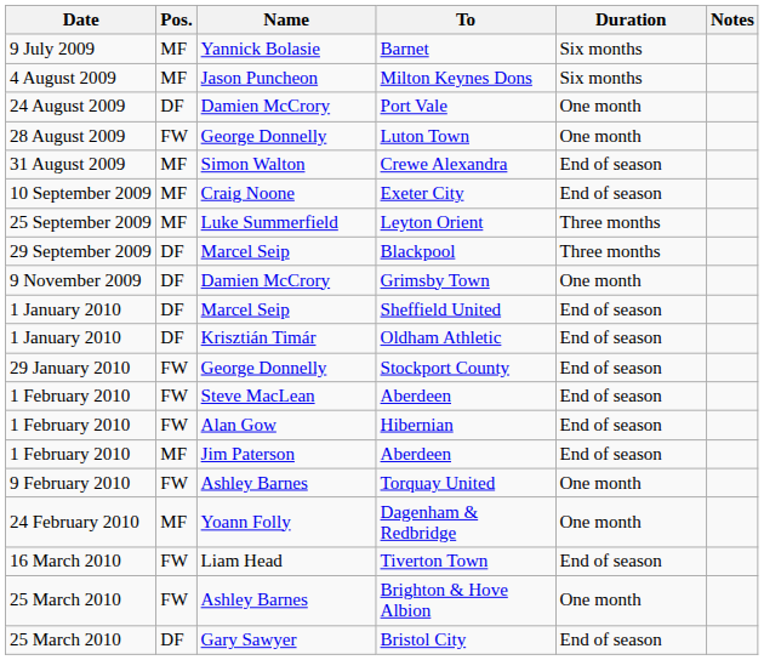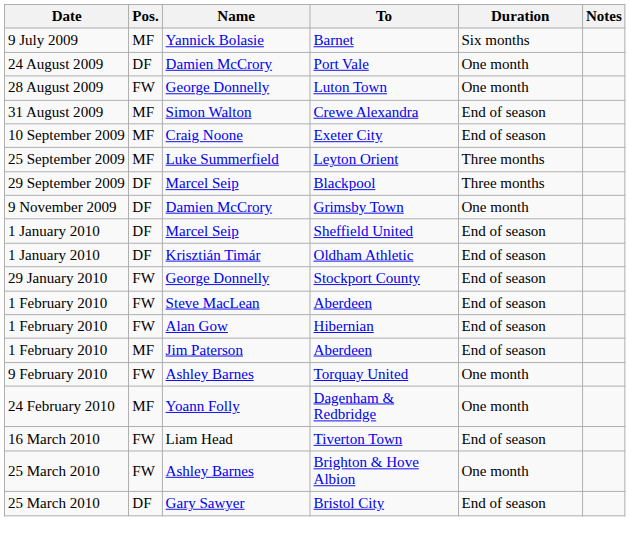 <table class="wikitable">
 <tr>
 <th width=125>Date</th>
 <th>Pos.</th>
 <th width=150>Name</th>
 <th width=150>To</th>
 <th width=125>Duration</th>
 <th>Notes</th>
 </tr>
 <tr>
 <td>9 July 2009</td>
 <td>MF</td>
 <td><a href='#'>Yannick Bolasie</a></td>
 <td><a href='#'>Barnet</a></td>
-<td>Six months</td>
-<td align=center></td>
-</tr>
-<tr>
-<td>4 August 2009</td>
-<td>MF</td>
-<td><a href='#'>Jason Puncheon</a></td>
-<td><a href='#'>Milton Keynes Dons</a></td>
 <td>Six months</td>
 <td align=center></td>
 </tr>
 <tr>
 <td>24 August 2009</td>
 <td>DF</td>
 <td><a href='#'>Damien McCrory</a></td>
 <td><a href='#'>Port Vale</a></td>
 <td>One month</td>
 <td align=center></td>
 </tr>
 <tr>
 <td>28 August 2009</td>
 <td>FW</td>
 <td><a href='#'>George Donnelly</a></td>
 <td><a href='#'>Luton Town</a></td>
 <td>One month</td>
 <td align=center></td>
 </tr>
 <tr>
 <td>31 August 2009</td>
 <td>MF</td>
 <td><a href='#'>Simon Walton</a></td>
 <td><a href='#'>Crewe Alexandra</a></td>
 <td>End of season</td>
 <td align=center></td>
 </tr>
 <tr>
 <td>10 September 2009</td>
 <td>MF</td>
 <td><a href='#'>Craig Noone</a></td>
 <td><a href='#'>Exeter City</a></td>
 <td>End of season</td>
 <td align=center></td>
 </tr>
 <tr>
 <td>25 September 2009</td>
 <td>MF</td>
 <td><a href='#'>Luke Summerfield</a></td>
 <td><a href='#'>Leyton Orient</a></td>
 <td>Three months</td>
 <td align=center></td>
 </tr>
 <tr>
 <td>29 September 2009</td>
 <td>DF</td>
 <td><a href='#'>Marcel Seip</a></td>
 <td><a href='#'>Blackpool</a></td>
 <td>Three months</td>
 <td align=center></td>
 </tr>
 <tr>
 <td>9 November 2009</td>
 <td>DF</td>
 <td><a href='#'>Damien McCrory</a></td>
 <td><a href='#'>Grimsby Town</a></td>
 <td>One month</td>
 <td align=center></td>
 </tr>
 <tr>
 <td>1 January 2010</td>
 <td>DF</td>
 <td><a href='#'>Marcel Seip</a></td>
 <td><a href='#'>Sheffield United</a></td>
 <td>End of season</td>
 <td align=center></td>
 </tr>
 <tr>
 <td>1 January 2010</td>
 <td>DF</td>
 <td><a href='#'>Krisztián Timár</a></td>
 <td><a href='#'>Oldham Athletic</a></td>
 <td>End of season</td>
 <td align=center></td>
 </tr>
 <tr>
 <td>29 January 2010</td>
 <td>FW</td>
 <td><a href='#'>George Donnelly</a></td>
 <td><a href='#'>Stockport County</a></td>
 <td>End of season</td>
 <td align=center></td>
 </tr>
 <tr>
 <td>1 February 2010</td>
 <td>FW</td>
 <td><a href='#'>Steve MacLean</a></td>
 <td><a href='#'>Aberdeen</a></td>
 <td>End of season</td>
 <td align=center></td>
 </tr>
 <tr>
 <td>1 February 2010</td>
 <td>FW</td>
 <td><a href='#'>Alan Gow</a></td>
 <td><a href='#'>Hibernian</a></td>
 <td>End of season</td>
 <td align=center></td>
 </tr>
 <tr>
 <td>1 February 2010</td>
 <td>MF</td>
 <td><a href='#'>Jim Paterson</a></td>
 <td><a href='#'>Aberdeen</a></td>
 <td>End of season</td>
 <td align=center></td>
 </tr>
 <tr>
 <td>9 February 2010</td>
 <td>FW</td>
 <td><a href='#'>Ashley Barnes</a></td>
 <td><a href='#'>Torquay United</a></td>
 <td>One month</td>
 <td align=center></td>
 </tr>
 <tr>
 <td>24 February 2010</td>
 <td>MF</td>
 <td><a href='#'>Yoann Folly</a></td>
 <td><a href='#'>Dagenham & Redbridge</a></td>
 <td>One month</td>
 <td align=center></td>
 </tr>
 <tr>
 <td>16 March 2010</td>
 <td>FW</td>
 <td>Liam Head</td>
 <td><a href='#'>Tiverton Town</a></td>
 <td>End of season</td>
 <td align=center></td>
 </tr>
 <tr>
 <td>25 March 2010</td>
 <td>FW</td>
 <td><a href='#'>Ashley Barnes</a></td>
 <td><a href='#'>Brighton & Hove Albion</a></td>
 <td>One month</td>
 <td align=center></td>
 </tr>
 <tr>
 <td>25 March 2010</td>
 <td>DF</td>
 <td><a href='#'>Gary Sawyer</a></td>
 <td><a href='#'>Bristol City</a></td>
 <td>End of season</td>
 <td align=center></td>
 </tr>
 </table>
